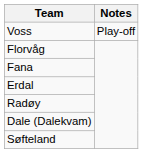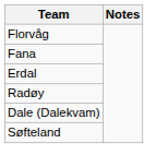 <table class="wikitable">
 <tr>
 <th>Team</th>
 <th>Notes</th>
-</tr>
-<tr>
-<td>Voss</td>
-<td>Play-off</td>
 </tr>
 <tr>
 <td>Florvåg</td>
 </tr>
 <tr>
 <td>Fana</td>
 </tr>
 <tr>
 <td>Erdal</td>
 </tr>
 <tr>
 <td>Radøy</td>
 </tr>
 <tr>
 <td>Dale (Dalekvam)</td>
 </tr>
 <tr>
 <td>Søfteland</td>
 </tr>
 </table>
